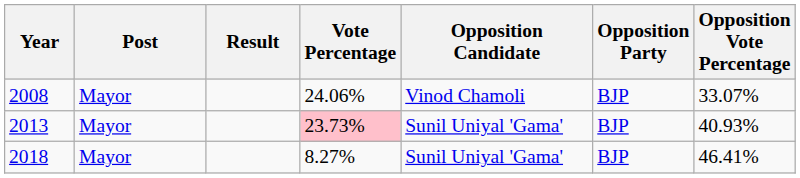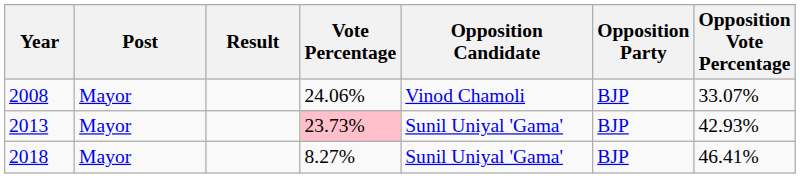 <table class="sortable wikitable">
 <tr>
 <th width=50>Year</th>
 <th width=100>Post</th>
 <th width=70>Result</th>
 <th width=70>Vote Percentage</th>
 <th width=150>Opposition Candidate</th>
 <th width=70>Opposition Party</th>
 <th width=70>Opposition Vote Percentage</th>
 </tr>
 <tr>
 <td><a href='#'>2008</a></td>
 <td><a href='#'>Mayor</a></td>
 <td></td>
 <td>24.06%</td>
 <td><a href='#'>Vinod Chamoli</a></td>
 <td><a href='#'>BJP</a></td>
 <td>33.07%</td>
 </tr>
 <tr>
 <td><a href='#'>2013</a></td>
 <td><a href='#'>Mayor</a></td>
 <td></td>
 <td style="background: pink;">23.73%</td>
 <td><a href='#'>Sunil Uniyal 'Gama'</a></td>
 <td><a href='#'>BJP</a></td>
-<td>40.93%</td>
+<td>42.93%</td>
 </tr>
 <tr>
 <td><a href='#'>2018</a></td>
 <td><a href='#'>Mayor</a></td>
 <td></td>
 <td>8.27%</td>
 <td><a href='#'>Sunil Uniyal 'Gama'</a></td>
 <td><a href='#'>BJP</a></td>
 <td>46.41%</td>
 </tr>
 </table>
